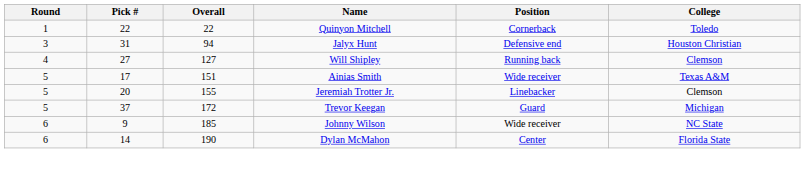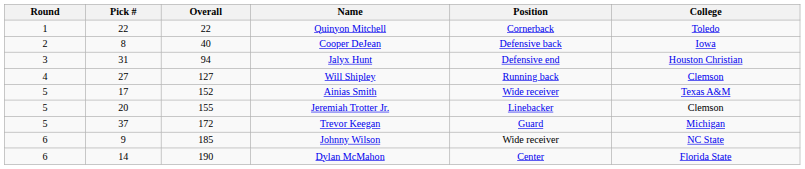 <table class="wikitable sortable sortable" style="width: 100%; text-align:center">
 <tr>
 <th>Round</th>
 <th>Pick #</th>
 <th>Overall</th>
 <th>Name</th>
 <th>Position</th>
 <th>College</th>
 </tr>
 <tr>
 <td>1</td>
 <td>22</td>
 <td>22</td>
 <td><a href='#'>Quinyon Mitchell</a></td>
 <td><a href='#'>Cornerback</a></td>
 <td><a href='#'>Toledo</a></td>
+</tr>
+<tr>
+<td>2</td>
+<td>8</td>
+<td>40</td>
+<td><a href='#'>Cooper DeJean</a></td>
+<td><a href='#'>Defensive back</a></td>
+<td><a href='#'>Iowa</a></td>
 </tr>
 <tr>
 <td>3</td>
 <td>31</td>
 <td>94</td>
 <td><a href='#'>Jalyx Hunt</a></td>
 <td><a href='#'>Defensive end</a></td>
 <td><a href='#'>Houston Christian</a></td>
 </tr>
 <tr>
 <td>4</td>
 <td>27</td>
 <td>127</td>
 <td><a href='#'>Will Shipley</a></td>
 <td><a href='#'>Running back</a></td>
 <td><a href='#'>Clemson</a></td>
 </tr>
 <tr>
 <td>5</td>
 <td>17</td>
-<td>151</td>
+<td>152</td>
 <td><a href='#'>Ainias Smith</a></td>
 <td><a href='#'>Wide receiver</a></td>
 <td><a href='#'>Texas A&M</a></td>
 </tr>
 <tr>
 <td>5</td>
 <td>20</td>
 <td>155</td>
 <td><a href='#'>Jeremiah Trotter Jr.</a></td>
 <td><a href='#'>Linebacker</a></td>
 <td>Clemson</td>
 </tr>
 <tr>
 <td>5</td>
 <td>37</td>
 <td>172</td>
 <td><a href='#'>Trevor Keegan</a></td>
 <td><a href='#'>Guard</a></td>
 <td><a href='#'>Michigan</a></td>
 </tr>
 <tr>
 <td>6</td>
 <td>9</td>
 <td>185</td>
 <td><a href='#'>Johnny Wilson</a></td>
 <td>Wide receiver</td>
 <td><a href='#'>NC State</a></td>
 </tr>
 <tr>
 <td>6</td>
 <td>14</td>
 <td>190</td>
 <td><a href='#'>Dylan McMahon</a></td>
 <td><a href='#'>Center</a></td>
 <td><a href='#'>Florida State</a></td>
 </tr>
 </table>
